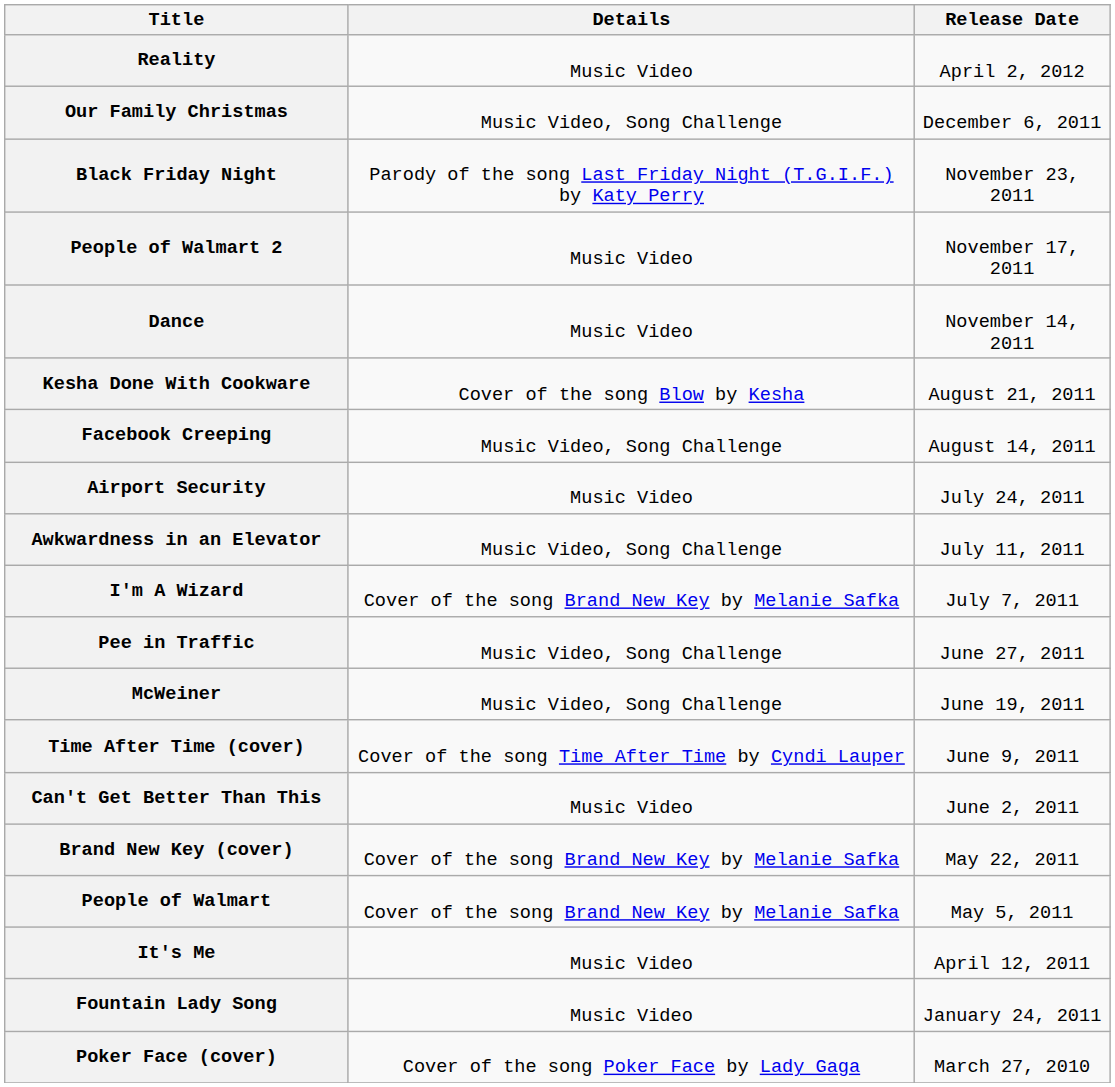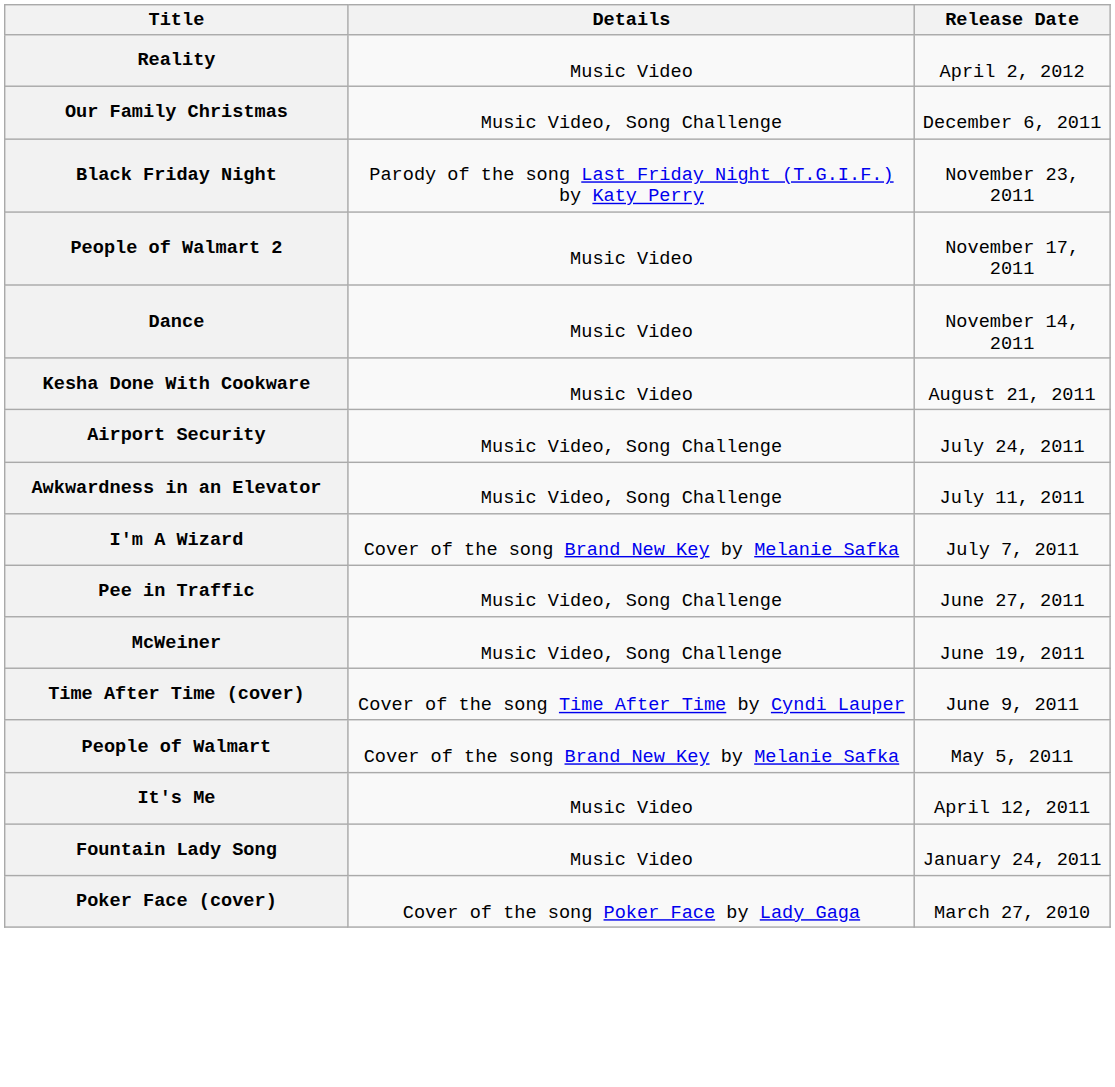 <table class="wikitable plainrowheaders" style="text-align:center;">
 <tr>
 <th style="width:18em;">Title</th>
 <th style="width:30em;">Details</th>
 <th style="width:10em;">Release Date</th>
 </tr>
 <tr>
 <th scope="row">Reality</th>
 <td><br>Music Video</td>
 <td><br>April 2, 2012</td>
 </tr>
 <tr>
 <th scope="row">Our Family Christmas</th>
 <td><br>Music Video, Song Challenge</td>
 <td><br>December 6, 2011</td>
 </tr>
 <tr>
 <th scope="row">Black Friday Night</th>
 <td><br>Parody of the song <a href='#'>Last Friday Night (T.G.I.F.)</a> by <a href='#'>Katy Perry</a></td>
 <td><br>November 23, 2011</td>
 </tr>
 <tr>
 <th scope="row">People of Walmart 2</th>
 <td><br>Music Video</td>
 <td><br>November 17, 2011</td>
 </tr>
 <tr>
 <th scope="row">Dance</th>
 <td><br>Music Video</td>
 <td><br>November 14, 2011</td>
 </tr>
 <tr>
 <th scope="row">Kesha Done With Cookware</th>
-<td><br>Cover of the song <a href='#'>Blow</a> by <a href='#'>Kesha</a></td>
+<td><br>Music Video</td>
 <td><br>August 21, 2011</td>
 </tr>
 <tr>
-<th scope="row">Facebook Creeping</th>
+<th scope="row">Airport Security</th>
 <td><br>Music Video, Song Challenge</td>
-<td><br>August 14, 2011</td>
-</tr>
-<tr>
-<th scope="row">Airport Security</th>
-<td><br>Music Video</td>
 <td><br>July 24, 2011</td>
 </tr>
 <tr>
 <th scope="row">Awkwardness in an Elevator</th>
 <td><br>Music Video, Song Challenge</td>
 <td><br>July 11, 2011</td>
 </tr>
 <tr>
 <th scope="row">I'm A Wizard</th>
 <td><br>Cover of the song <a href='#'>Brand New Key</a> by <a href='#'>Melanie Safka</a></td>
 <td><br>July 7, 2011</td>
 </tr>
 <tr>
 <th scope="row">Pee in Traffic</th>
 <td><br>Music Video, Song Challenge</td>
 <td><br>June 27, 2011</td>
 </tr>
 <tr>
 <th scope="row">McWeiner</th>
 <td><br>Music Video, Song Challenge</td>
 <td><br>June 19, 2011</td>
 </tr>
 <tr>
 <th scope="row">Time After Time (cover)</th>
 <td><br>Cover of the song <a href='#'>Time After Time</a> by <a href='#'>Cyndi Lauper</a></td>
 <td><br>June 9, 2011</td>
 </tr>
 <tr>
-<th scope="row">Can't Get Better Than This</th>
-<td><br>Music Video</td>
-<td><br>June 2, 2011</td>
-</tr>
-<tr>
-<th scope="row">Brand New Key (cover)</th>
-<td><br>Cover of the song <a href='#'>Brand New Key</a> by <a href='#'>Melanie Safka</a></td>
-<td><br>May 22, 2011</td>
-</tr>
-<tr>
 <th scope="row">People of Walmart</th>
 <td><br>Cover of the song <a href='#'>Brand New Key</a> by <a href='#'>Melanie Safka</a></td>
 <td><br>May 5, 2011</td>
 </tr>
 <tr>
 <th scope="row">It's Me</th>
 <td><br>Music Video</td>
 <td><br>April 12, 2011</td>
 </tr>
 <tr>
 <th scope="row">Fountain Lady Song</th>
 <td><br>Music Video</td>
 <td><br>January 24, 2011</td>
 </tr>
 <tr>
 <th scope="row">Poker Face (cover)</th>
 <td><br>Cover of the song <a href='#'>Poker Face</a> by <a href='#'>Lady Gaga</a></td>
 <td><br>March 27, 2010</td>
 </tr>
 </table>
